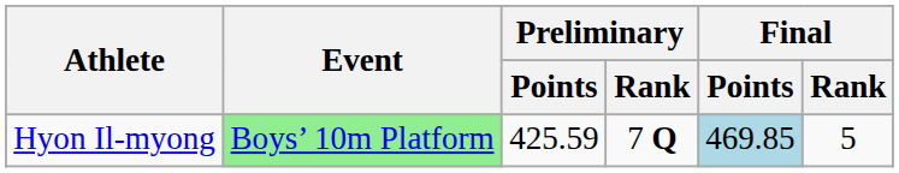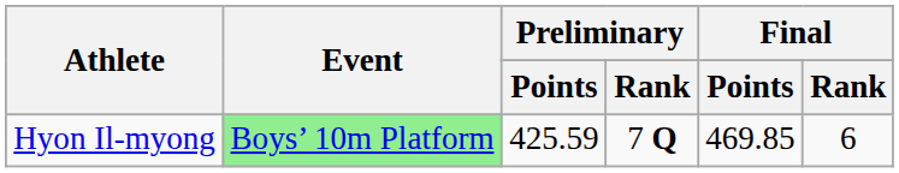 <table class="wikitable" border="1" style="font-size:90%">
 <tr>
 <th rowspan=2>Athlete</th>
 <th rowspan=2>Event</th>
 <th colspan=2>Preliminary</th>
 <th colspan=2>Final</th>
 </tr>
 <tr>
 <th>Points</th>
 <th>Rank</th>
 <th>Points</th>
 <th>Rank</th>
 </tr>
 <tr>
 <td rowspan=1><a href='#'>Hyon Il-myong</a></td>
 <td style="background: lightgreen;"><a href='#'>Boys’ 10m Platform</a></td>
 <td align=center>425.59</td>
 <td align=center>7 <strong>Q</strong></td>
-<td align=center style="background: lightblue;">469.85</td>
-<td align=center>5</td>
+<td align=center>469.85</td>
+<td align=center>6</td>
 </tr>
 </table>
